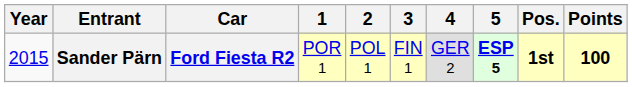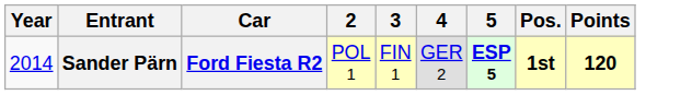 <table class="wikitable" style="text-align:center; font-size:90%;">
 <tr>
 <th>Year</th>
 <th>Entrant</th>
 <th>Car</th>
-<th>1</th>
 <th>2</th>
 <th>3</th>
 <th>4</th>
 <th>5</th>
 <th>Pos.</th>
 <th>Points</th>
 </tr>
 <tr>
-<td><a href='#'>2015</a></td>
+<td><a href='#'>2014</a></td>
 <th>Sander Pärn</th>
 <th><a href='#'>Ford Fiesta R2</a></th>
-<td style="background:#FFFFBF;"><a href='#'>POR</a><br><small>1</small></td>
 <td style="background:#FFFFBF;"><a href='#'>POL</a><br><small>1</small></td>
 <td style="background:#FFFFBF;"><a href='#'>FIN</a><br><small>1</small></td>
 <td style="background:#dfdfdf;"><a href='#'>GER</a><br><small>2</small></td>
 <td style="background:#dfffdf;"><strong><a href='#'>ESP</a><br><small>5</small></strong></td>
 <th style="background:#FFFFBF;">1st</th>
-<th style="background:#FFFFBF;">100</th>
+<th style="background:#FFFFBF;">120</th>
 </tr>
 </table>
